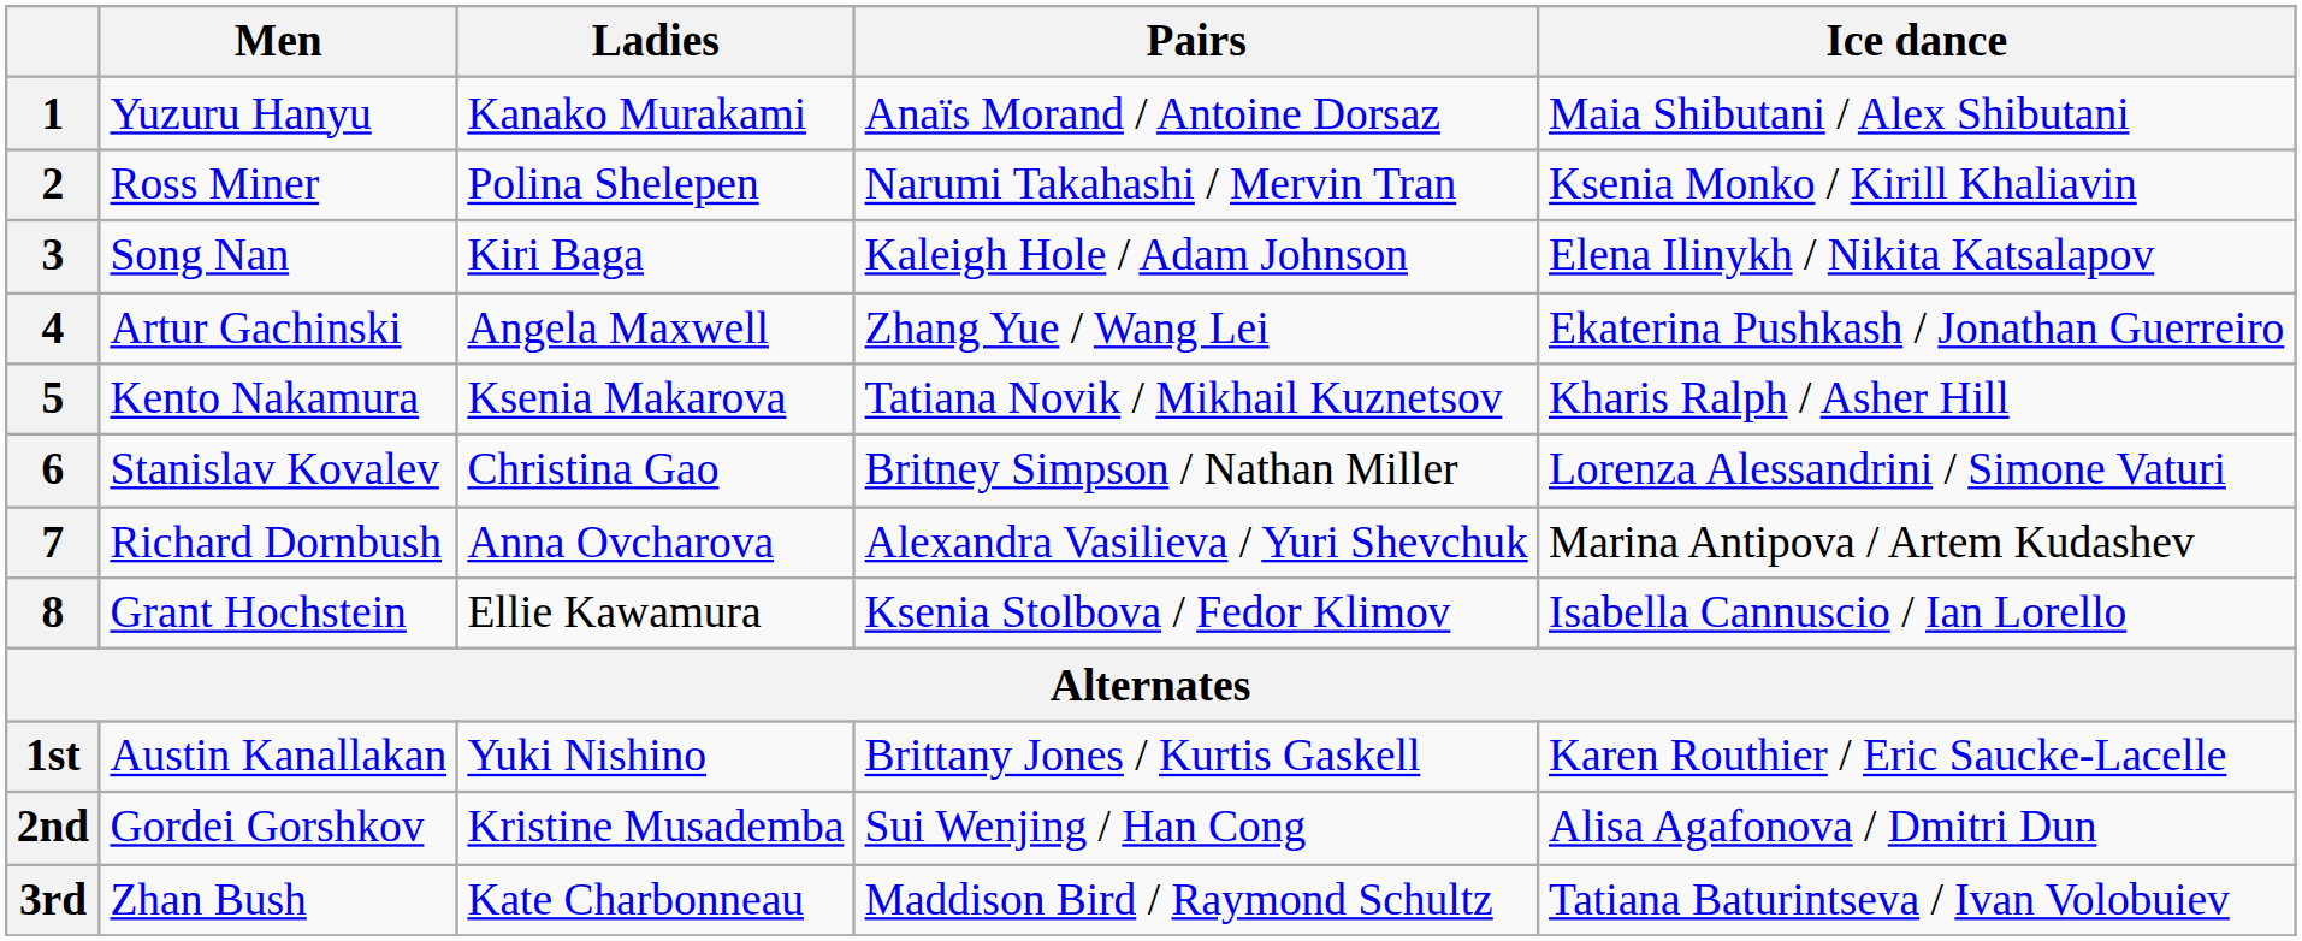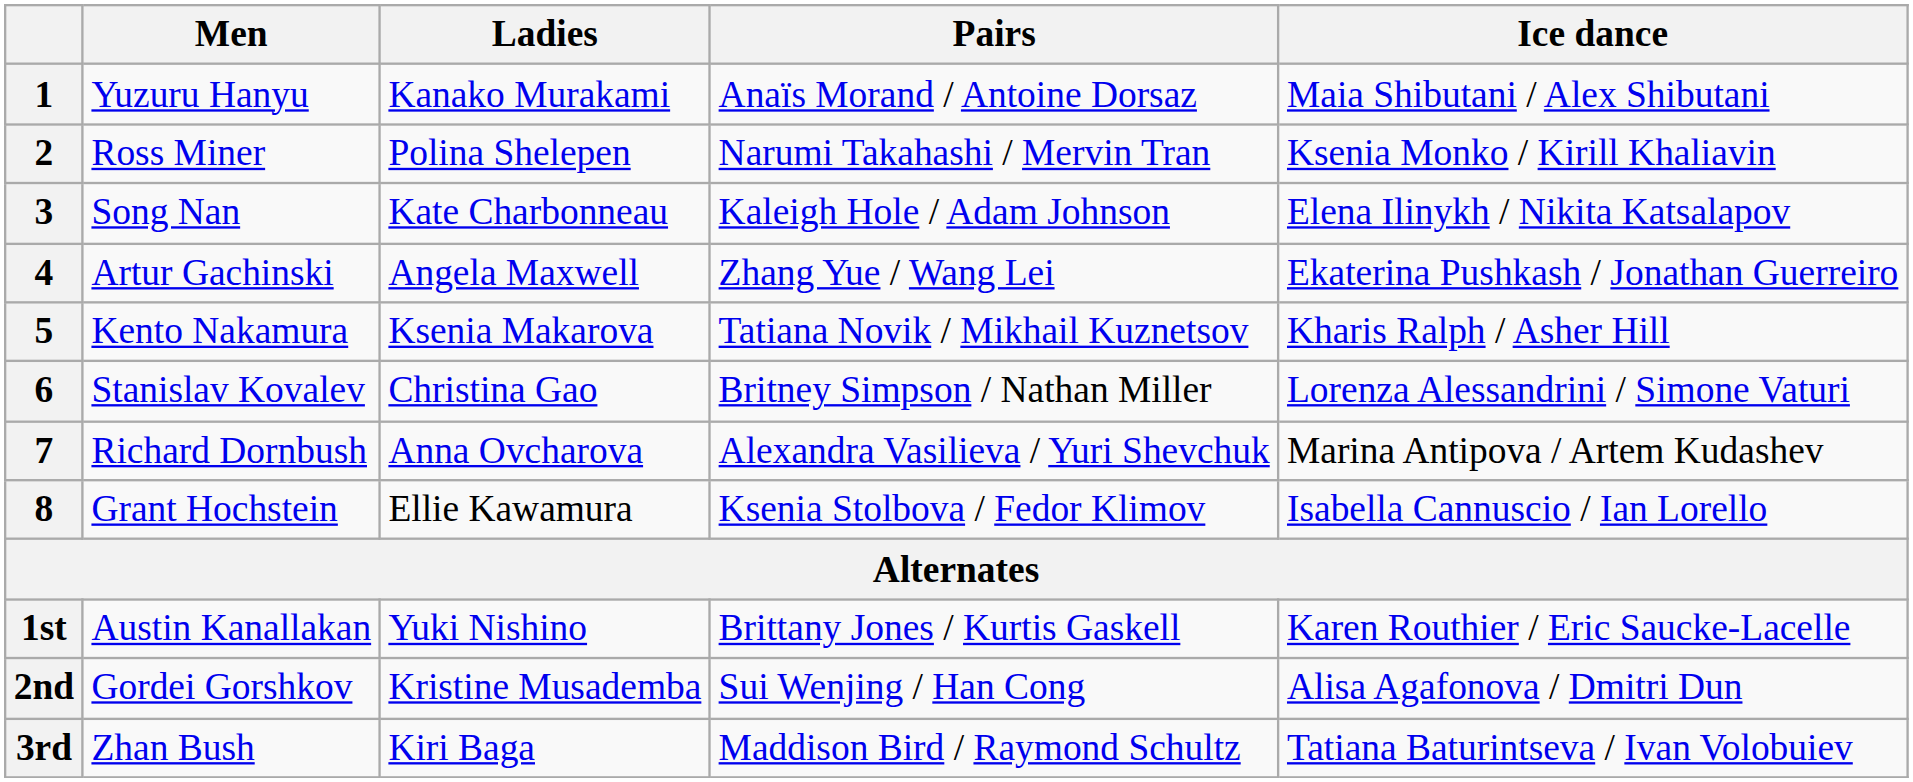 <table class="wikitable">
 <tr>
 <th></th>
 <th>Men</th>
 <th>Ladies</th>
 <th>Pairs</th>
 <th>Ice dance</th>
 </tr>
 <tr>
 <th>1</th>
 <td> <a href='#'>Yuzuru Hanyu</a></td>
 <td> <a href='#'>Kanako Murakami</a></td>
 <td> <a href='#'>Anaïs Morand</a> / <a href='#'>Antoine Dorsaz</a></td>
 <td> <a href='#'>Maia Shibutani</a> / <a href='#'>Alex Shibutani</a></td>
 </tr>
 <tr>
 <th>2</th>
 <td> <a href='#'>Ross Miner</a></td>
 <td> <a href='#'>Polina Shelepen</a></td>
 <td> <a href='#'>Narumi Takahashi</a> / <a href='#'>Mervin Tran</a></td>
 <td> <a href='#'>Ksenia Monko</a> / <a href='#'>Kirill Khaliavin</a></td>
 </tr>
 <tr>
 <th>3</th>
 <td> <a href='#'>Song Nan</a></td>
-<td> <a href='#'>Kiri Baga</a></td>
+<td> <a href='#'>Kate Charbonneau</a></td>
 <td> <a href='#'>Kaleigh Hole</a> / <a href='#'>Adam Johnson</a></td>
 <td> <a href='#'>Elena Ilinykh</a> / <a href='#'>Nikita Katsalapov</a></td>
 </tr>
 <tr>
 <th>4</th>
 <td> <a href='#'>Artur Gachinski</a></td>
 <td> <a href='#'>Angela Maxwell</a></td>
 <td> <a href='#'>Zhang Yue</a> / <a href='#'>Wang Lei</a></td>
 <td> <a href='#'>Ekaterina Pushkash</a> / <a href='#'>Jonathan Guerreiro</a></td>
 </tr>
 <tr>
 <th>5</th>
 <td> <a href='#'>Kento Nakamura</a></td>
 <td> <a href='#'>Ksenia Makarova</a></td>
 <td> <a href='#'>Tatiana Novik</a> / <a href='#'>Mikhail Kuznetsov</a></td>
 <td> <a href='#'>Kharis Ralph</a> / <a href='#'>Asher Hill</a></td>
 </tr>
 <tr>
 <th>6</th>
 <td> <a href='#'>Stanislav Kovalev</a></td>
 <td> <a href='#'>Christina Gao</a></td>
 <td> <a href='#'>Britney Simpson</a> / Nathan Miller</td>
 <td> <a href='#'>Lorenza Alessandrini</a> / <a href='#'>Simone Vaturi</a></td>
 </tr>
 <tr>
 <th>7</th>
 <td> <a href='#'>Richard Dornbush</a></td>
 <td> <a href='#'>Anna Ovcharova</a></td>
 <td> <a href='#'>Alexandra Vasilieva</a> / <a href='#'>Yuri Shevchuk</a></td>
 <td> Marina Antipova / Artem Kudashev</td>
 </tr>
 <tr>
 <th>8</th>
 <td> <a href='#'>Grant Hochstein</a></td>
 <td> Ellie Kawamura</td>
 <td> <a href='#'>Ksenia Stolbova</a> / <a href='#'>Fedor Klimov</a></td>
 <td> <a href='#'>Isabella Cannuscio</a> / <a href='#'>Ian Lorello</a></td>
 </tr>
 <tr>
 <th colspan=5 align=center>Alternates</th>
 </tr>
 <tr>
 <th>1st</th>
 <td> <a href='#'>Austin Kanallakan</a></td>
 <td> <a href='#'>Yuki Nishino</a></td>
 <td> <a href='#'>Brittany Jones</a> / <a href='#'>Kurtis Gaskell</a></td>
 <td> <a href='#'>Karen Routhier</a> / <a href='#'>Eric Saucke-Lacelle</a></td>
 </tr>
 <tr>
 <th>2nd</th>
 <td> <a href='#'>Gordei Gorshkov</a></td>
 <td> <a href='#'>Kristine Musademba</a></td>
 <td> <a href='#'>Sui Wenjing</a> / <a href='#'>Han Cong</a></td>
 <td> <a href='#'>Alisa Agafonova</a> / <a href='#'>Dmitri Dun</a></td>
 </tr>
 <tr>
 <th>3rd</th>
 <td> <a href='#'>Zhan Bush</a></td>
-<td> <a href='#'>Kate Charbonneau</a></td>
+<td> <a href='#'>Kiri Baga</a></td>
 <td> <a href='#'>Maddison Bird</a> / <a href='#'>Raymond Schultz</a></td>
 <td> <a href='#'>Tatiana Baturintseva</a> / <a href='#'>Ivan Volobuiev</a></td>
 </tr>
 </table>
